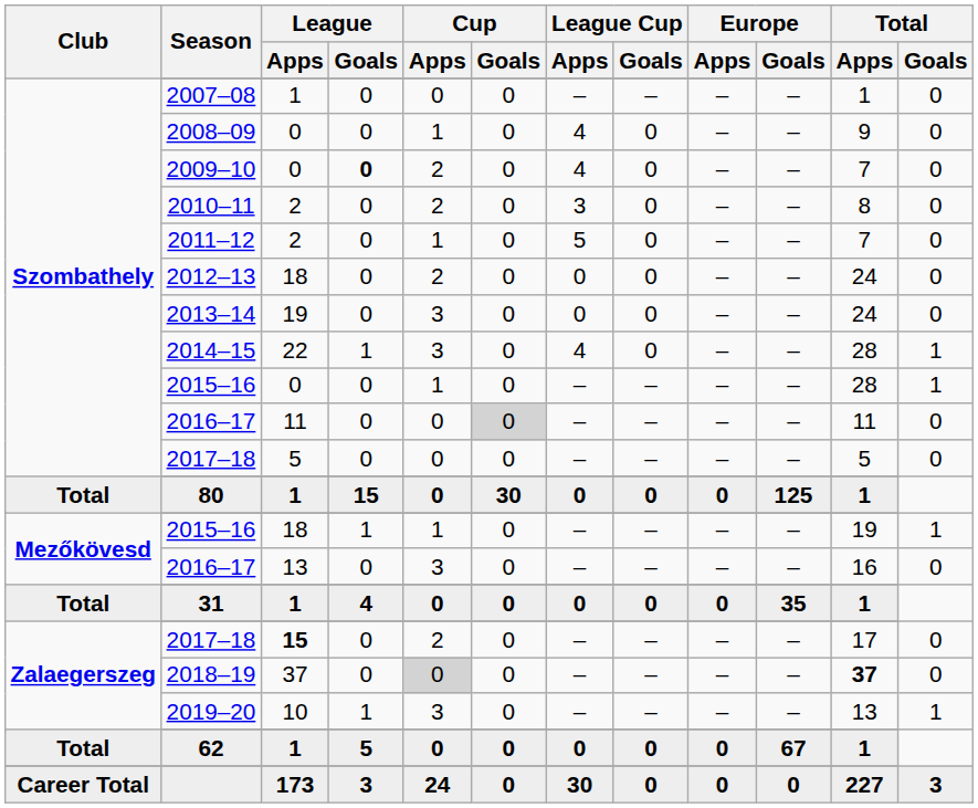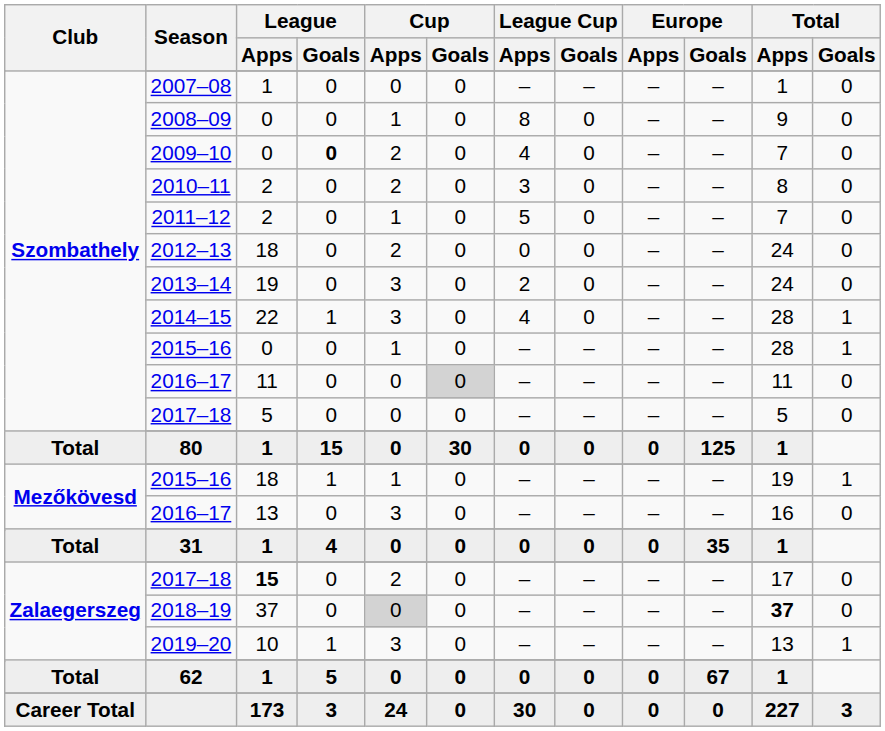 <table class="wikitable" style="font-size:90%; text-align: center;">
 <tr>
 <th rowspan="2">Club</th>
 <th rowspan="2">Season</th>
 <th colspan="2">League</th>
 <th colspan="2">Cup</th>
 <th colspan="2">League Cup</th>
 <th colspan="2">Europe</th>
 <th colspan="2">Total</th>
 </tr>
 <tr>
 <th>Apps</th>
 <th>Goals</th>
 <th>Apps</th>
 <th>Goals</th>
 <th>Apps</th>
 <th>Goals</th>
 <th>Apps</th>
 <th>Goals</th>
 <th>Apps</th>
 <th>Goals</th>
 </tr>
 <tr ||-||-||-|->
 <td rowspan="13" valign="center"><strong><a href='#'>Szombathely</a></strong></td>
 </tr>
 <tr>
 <td><a href='#'>2007–08</a></td>
 <td>1</td>
 <td>0</td>
 <td>0</td>
 <td>0</td>
 <td>–</td>
 <td>–</td>
 <td>–</td>
 <td>–</td>
 <td>1</td>
 <td>0</td>
 </tr>
 <tr>
 <td><a href='#'>2008–09</a></td>
 <td>0</td>
 <td>0</td>
 <td>1</td>
 <td>0</td>
-<td>4</td>
+<td>8</td>
 <td>0</td>
 <td>–</td>
 <td>–</td>
 <td>9</td>
 <td>0</td>
 </tr>
 <tr>
 <td><a href='#'>2009–10</a></td>
 <td>0</td>
 <td><strong>0</strong></td>
 <td>2</td>
 <td>0</td>
 <td>4</td>
 <td>0</td>
 <td>–</td>
 <td>–</td>
 <td>7</td>
 <td>0</td>
 </tr>
 <tr>
 <td><a href='#'>2010–11</a></td>
 <td>2</td>
 <td>0</td>
 <td>2</td>
 <td>0</td>
 <td>3</td>
 <td>0</td>
 <td>–</td>
 <td>–</td>
 <td>8</td>
 <td>0</td>
 </tr>
 <tr>
 <td><a href='#'>2011–12</a></td>
 <td>2</td>
 <td>0</td>
 <td>1</td>
 <td>0</td>
 <td>5</td>
 <td>0</td>
 <td>–</td>
 <td>–</td>
 <td>7</td>
 <td>0</td>
 </tr>
 <tr>
 <td><a href='#'>2012–13</a></td>
 <td>18</td>
 <td>0</td>
 <td>2</td>
 <td>0</td>
 <td>0</td>
 <td>0</td>
 <td>–</td>
 <td>–</td>
 <td>24</td>
 <td>0</td>
 </tr>
 <tr>
 <td><a href='#'>2013–14</a></td>
 <td>19</td>
 <td>0</td>
 <td>3</td>
 <td>0</td>
-<td>0</td>
+<td>2</td>
 <td>0</td>
 <td>–</td>
 <td>–</td>
 <td>24</td>
 <td>0</td>
 </tr>
 <tr>
 <td><a href='#'>2014–15</a></td>
 <td>22</td>
 <td>1</td>
 <td>3</td>
 <td>0</td>
 <td>4</td>
 <td>0</td>
 <td>–</td>
 <td>–</td>
 <td>28</td>
 <td>1</td>
 </tr>
 <tr>
 <td><a href='#'>2015–16</a></td>
 <td>0</td>
 <td>0</td>
 <td>1</td>
 <td>0</td>
 <td>–</td>
 <td>–</td>
 <td>–</td>
 <td>–</td>
 <td>28</td>
 <td>1</td>
 </tr>
 <tr>
 <td><a href='#'>2016–17</a></td>
 <td>11</td>
 <td>0</td>
 <td>0</td>
 <td style="background: lightgrey;">0</td>
 <td>–</td>
 <td>–</td>
 <td>–</td>
 <td>–</td>
 <td>11</td>
 <td>0</td>
 </tr>
 <tr>
 <td><a href='#'>2017–18</a></td>
 <td>5</td>
 <td>0</td>
 <td>0</td>
 <td>0</td>
 <td>–</td>
 <td>–</td>
 <td>–</td>
 <td>–</td>
 <td>5</td>
 <td>0</td>
 </tr>
 <tr>
 </tr>
 <tr style="font-weight:bold; background-color:#eeeeee;">
 <td>Total</td>
 <td>80</td>
 <td>1</td>
 <td>15</td>
 <td>0</td>
 <td>30</td>
 <td>0</td>
 <td>0</td>
 <td>0</td>
 <td>125</td>
 <td>1</td>
 </tr>
 <tr>
 <td rowspan="4" valign="center"><strong><a href='#'>Mezőkövesd</a></strong></td>
 </tr>
 <tr>
 <td><a href='#'>2015–16</a></td>
 <td>18</td>
 <td>1</td>
 <td>1</td>
 <td>0</td>
 <td>–</td>
 <td>–</td>
 <td>–</td>
 <td>–</td>
 <td>19</td>
 <td>1</td>
 </tr>
 <tr>
 <td><a href='#'>2016–17</a></td>
 <td>13</td>
 <td>0</td>
 <td>3</td>
 <td>0</td>
 <td>–</td>
 <td>–</td>
 <td>–</td>
 <td>–</td>
 <td>16</td>
 <td>0</td>
 </tr>
 <tr>
 </tr>
 <tr style="font-weight:bold; background-color:#eeeeee;">
 <td>Total</td>
 <td>31</td>
 <td>1</td>
 <td>4</td>
 <td>0</td>
 <td>0</td>
 <td>0</td>
 <td>0</td>
 <td>0</td>
 <td>35</td>
 <td>1</td>
 </tr>
 <tr>
 <td rowspan="5" valign="center"><strong><a href='#'>Zalaegerszeg</a></strong></td>
 </tr>
 <tr>
 <td><a href='#'>2017–18</a></td>
 <td><strong>15</strong></td>
 <td>0</td>
 <td>2</td>
 <td>0</td>
 <td>–</td>
 <td>–</td>
 <td>–</td>
 <td>–</td>
 <td>17</td>
 <td>0</td>
 </tr>
 <tr>
 <td><a href='#'>2018–19</a></td>
 <td>37</td>
 <td>0</td>
 <td style="background: lightgrey;">0</td>
 <td>0</td>
 <td>–</td>
 <td>–</td>
 <td>–</td>
 <td>–</td>
 <td><strong>37</strong></td>
 <td>0</td>
 </tr>
 <tr>
 <td><a href='#'>2019–20</a></td>
 <td>10</td>
 <td>1</td>
 <td>3</td>
 <td>0</td>
 <td>–</td>
 <td>–</td>
 <td>–</td>
 <td>–</td>
 <td>13</td>
 <td>1</td>
 </tr>
 <tr>
 </tr>
 <tr style="font-weight:bold; background-color:#eeeeee;">
 <td>Total</td>
 <td>62</td>
 <td>1</td>
 <td>5</td>
 <td>0</td>
 <td>0</td>
 <td>0</td>
 <td>0</td>
 <td>0</td>
 <td>67</td>
 <td>1</td>
 </tr>
 <tr>
 </tr>
 <tr style="font-weight:bold; background-color:#eeeeee;">
 <td rowspan="2" valign="top"><strong>Career Total</strong></td>
 <td></td>
 <td><strong>173</strong></td>
 <td><strong>3</strong></td>
 <td><strong>24</strong></td>
 <td><strong>0</strong></td>
 <td><strong>30</strong></td>
 <td><strong>0</strong></td>
 <td><strong>0</strong></td>
 <td><strong>0</strong></td>
 <td><strong>227</strong></td>
 <td><strong>3</strong></td>
 </tr>
 </table>
